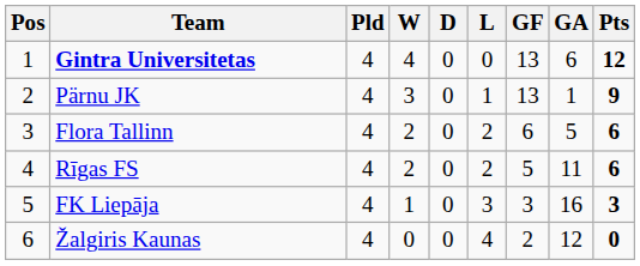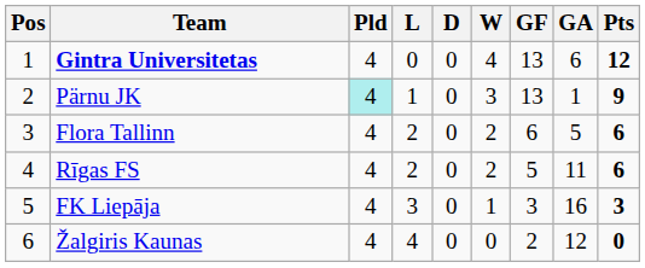 <table class="wikitable" style="text-align: center;">
 <tr>
 <th width=20px>Pos</th>
 <th width=200px>Team</th>
 <th width=20px>Pld</th>
+<th width=20px>L</th>
+<th width=20px>D</th>
 <th width=20px>W</th>
-<th width=20px>D</th>
-<th width=20px>L</th>
 <th width=20px>GF</th>
 <th width=20px>GA</th>
 <th width=20px>Pts</th>
 </tr>
 <tr>
 <td>1</td>
 <td align=left> <strong><a href='#'>Gintra Universitetas</a></strong></td>
 <td>4</td>
-<td>4</td>
 <td>0</td>
 <td>0</td>
+<td>4</td>
 <td>13</td>
 <td>6</td>
 <td><strong>12</strong></td>
 </tr>
 <tr>
 <td>2</td>
 <td align=left> <a href='#'>Pärnu JK</a></td>
-<td>4</td>
+<td style="background: paleturquoise;">4</td>
+<td>1</td>
+<td>0</td>
 <td>3</td>
-<td>0</td>
-<td>1</td>
 <td>13</td>
 <td>1</td>
 <td><strong>9</strong></td>
 </tr>
 <tr>
 <td>3</td>
 <td align=left> <a href='#'>Flora Tallinn</a></td>
 <td>4</td>
 <td>2</td>
 <td>0</td>
 <td>2</td>
 <td>6</td>
 <td>5</td>
 <td><strong>6</strong></td>
 </tr>
 <tr>
 <td>4</td>
 <td align=left> <a href='#'>Rīgas FS</a></td>
 <td>4</td>
 <td>2</td>
 <td>0</td>
 <td>2</td>
 <td>5</td>
 <td>11</td>
 <td><strong>6</strong></td>
 </tr>
 <tr>
 <td>5</td>
 <td align=left> <a href='#'>FK Liepāja</a></td>
 <td>4</td>
+<td>3</td>
+<td>0</td>
 <td>1</td>
-<td>0</td>
-<td>3</td>
 <td>3</td>
 <td>16</td>
 <td><strong>3</strong></td>
 </tr>
 <tr>
 <td>6</td>
 <td align=left> <a href='#'>Žalgiris Kaunas</a></td>
 <td>4</td>
+<td>4</td>
 <td>0</td>
 <td>0</td>
-<td>4</td>
 <td>2</td>
 <td>12</td>
 <td><strong>0</strong></td>
 </tr>
 </table>
